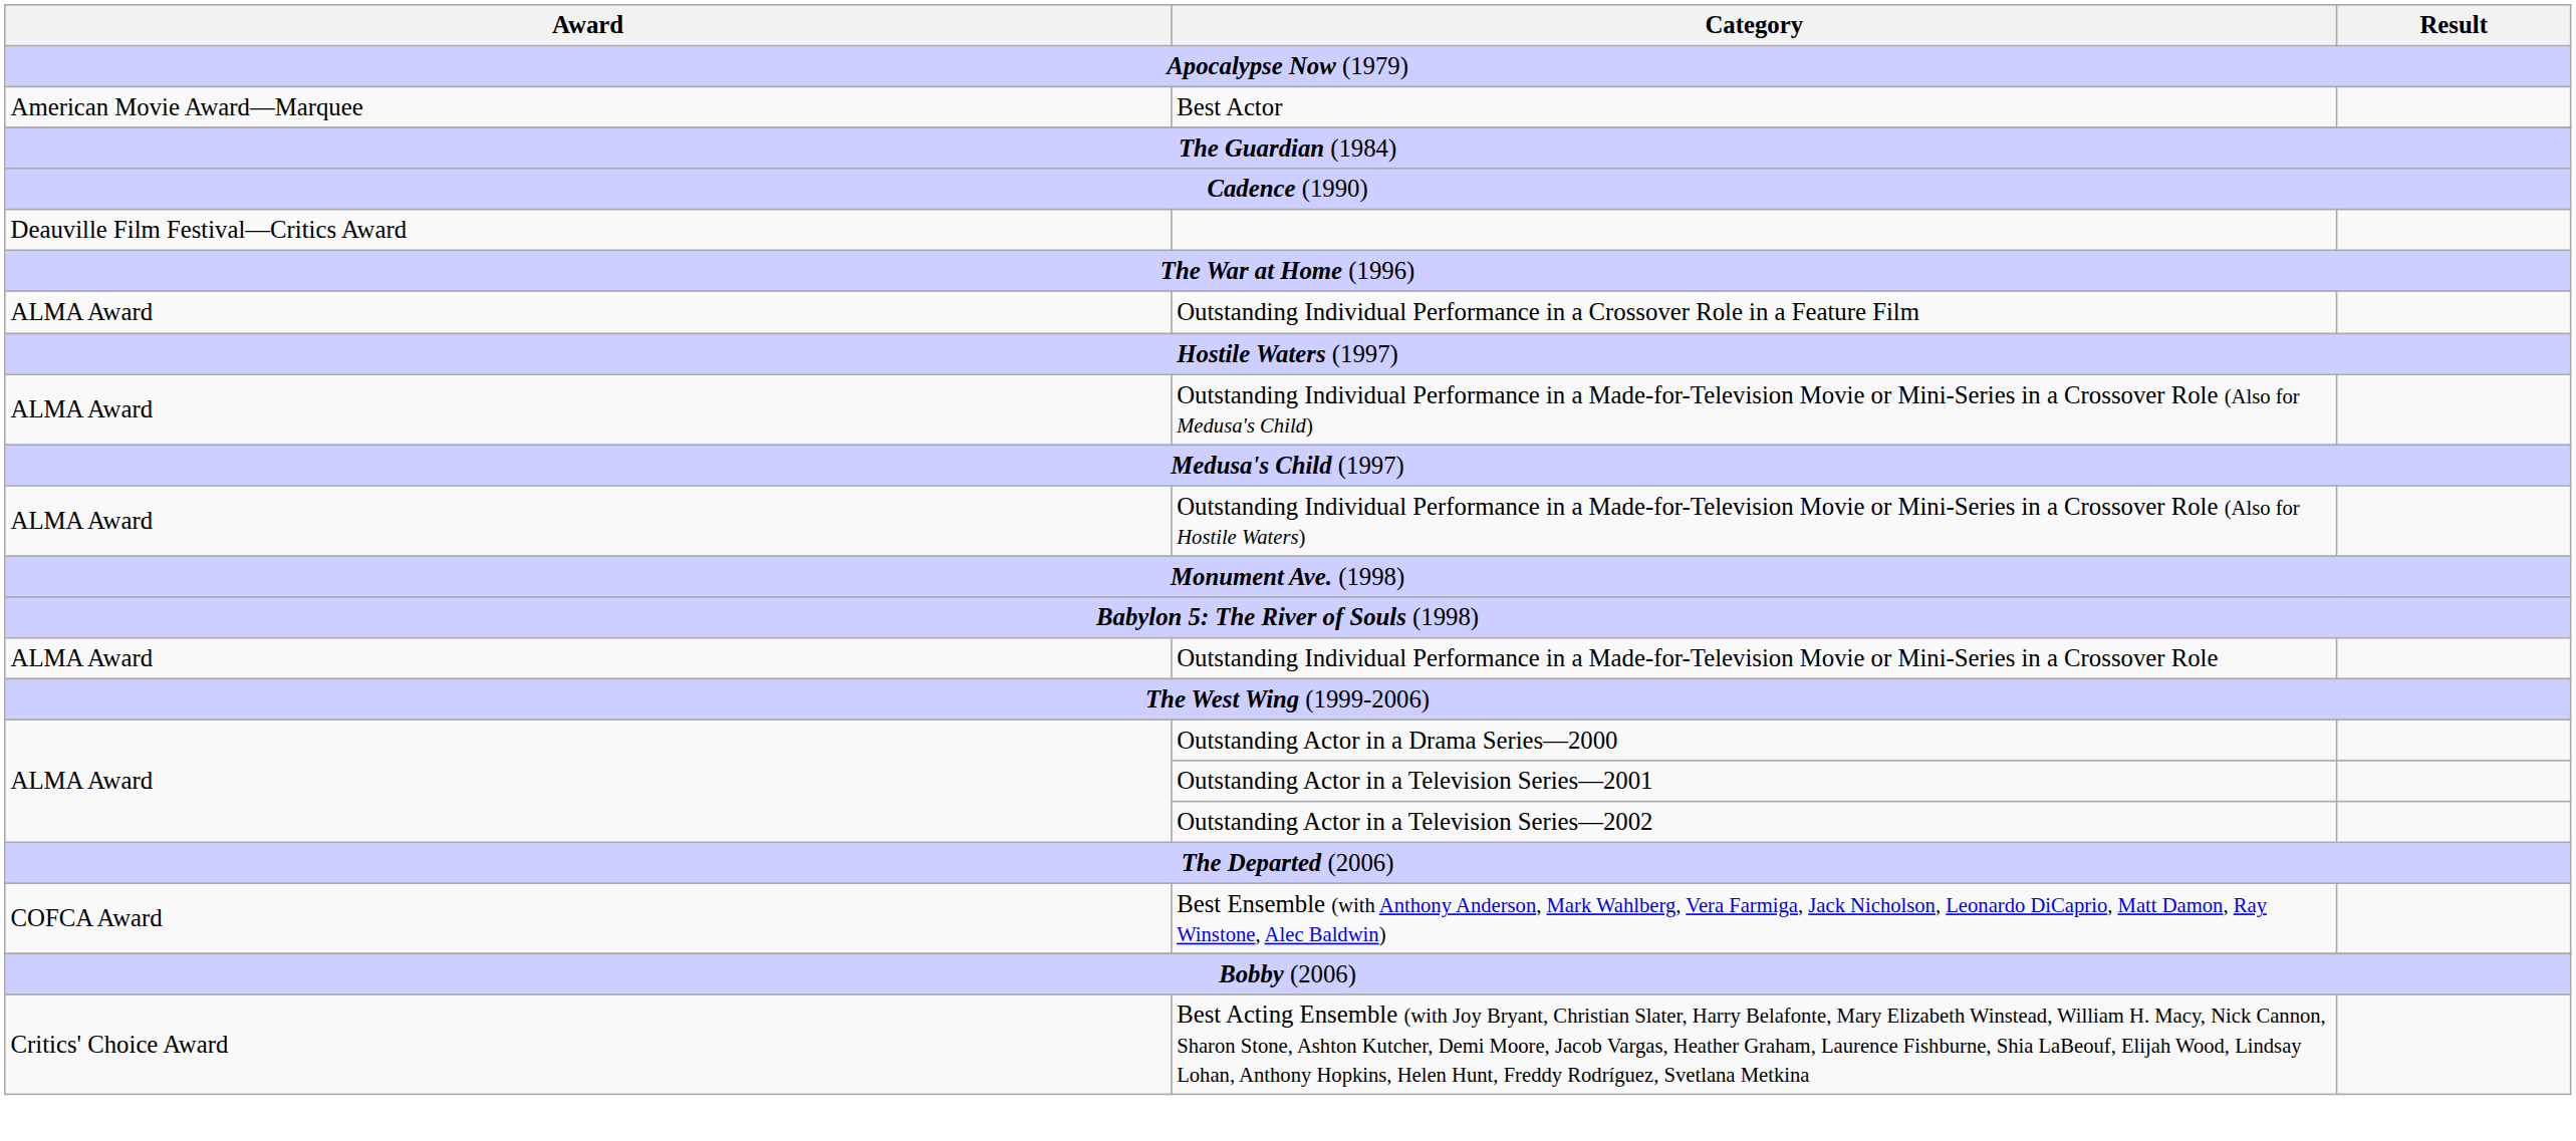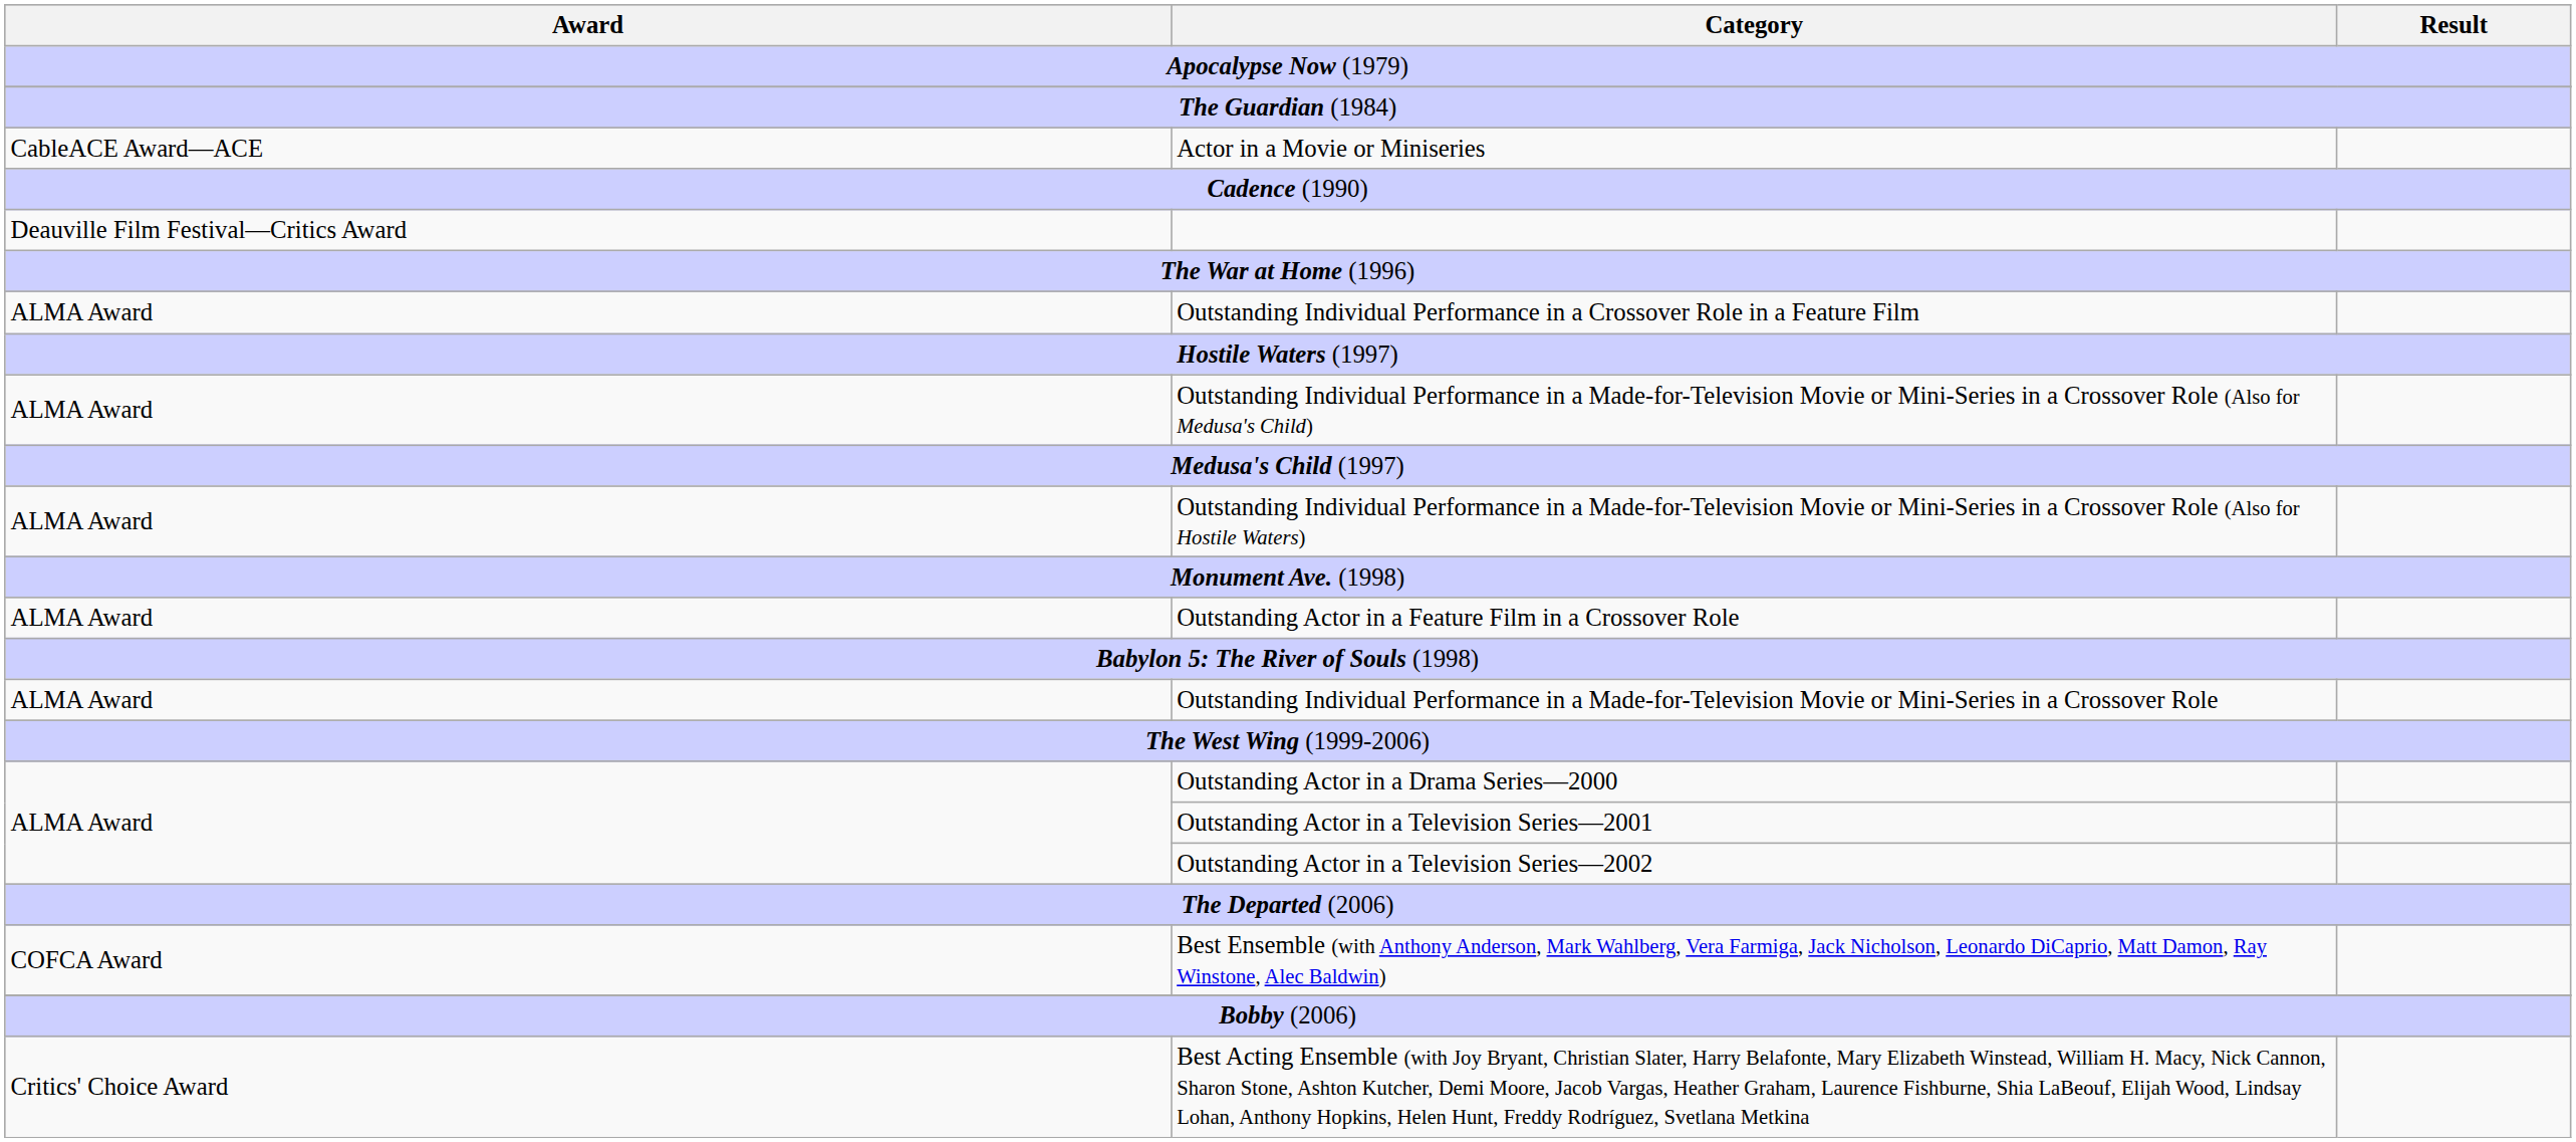 <table class="wikitable" style="font-size: 95%">
 <tr>
 <th width="25%">Award</th>
 <th width="25%">Category</th>
 <th width="5%">Result</th>
 </tr>
 <tr bgcolor=CCCFFF>
 <td colspan=3 align=center><strong><em>Apocalypse Now</em></strong> (1979)</td>
 </tr>
 <tr>
-<td>American Movie Award—Marquee</td>
-<td>Best Actor</td>
-<td></td>
-</tr>
-<tr>
 </tr>
 <tr bgcolor=CCCFFF>
 <td colspan=3 align=center><strong><em>The Guardian</em></strong> (1984)</td>
+</tr>
+<tr>
+<td>CableACE Award—ACE</td>
+<td>Actor in a Movie or Miniseries</td>
+<td></td>
 </tr>
 <tr bgcolor=CCCFFF>
 <td colspan=3 align=center><strong><em>Cadence</em></strong> (1990)</td>
 </tr>
 <tr>
 <td>Deauville Film Festival—Critics Award</td>
 <td></td>
 <td></td>
 </tr>
 <tr bgcolor=CCCFFF>
 <td colspan=3 align=center><strong><em>The War at Home</em></strong> (1996)</td>
 </tr>
 <tr>
 <td>ALMA Award</td>
 <td>Outstanding Individual Performance in a Crossover Role in a Feature Film</td>
 <td></td>
 </tr>
 <tr bgcolor=CCCFFF>
 <td colspan=3 align=center><strong><em>Hostile Waters</em></strong> (1997)</td>
 </tr>
 <tr>
 <td>ALMA Award</td>
 <td>Outstanding Individual Performance in a Made-for-Television Movie or Mini-Series in a Crossover Role <small>(Also for <em>Medusa's Child</em>)</small></td>
 <td></td>
 </tr>
 <tr bgcolor=CCCFFF>
 <td colspan=3 align=center><strong><em>Medusa's Child</em></strong> (1997)</td>
 </tr>
 <tr>
 <td>ALMA Award</td>
 <td>Outstanding Individual Performance in a Made-for-Television Movie or Mini-Series in a Crossover Role <small>(Also for <em>Hostile Waters</em>)</small></td>
 <td></td>
 </tr>
 <tr bgcolor=CCCFFF>
 <td colspan=3 align=center><strong><em>Monument Ave.</em></strong> (1998)</td>
+</tr>
+<tr>
+<td>ALMA Award</td>
+<td>Outstanding Actor in a Feature Film in a Crossover Role</td>
+<td></td>
 </tr>
 <tr bgcolor=CCCFFF>
 <td colspan=3 align=center><strong><em>Babylon 5: The River of Souls</em></strong> (1998)</td>
 </tr>
 <tr>
 <td>ALMA Award</td>
 <td>Outstanding Individual Performance in a Made-for-Television Movie or Mini-Series in a Crossover Role</td>
 <td></td>
 </tr>
 <tr bgcolor=CCCFFF>
 <td colspan=3 align=center><strong><em>The West Wing</em></strong> (1999-2006)</td>
 </tr>
 <tr>
 <td rowspan=3>ALMA Award</td>
 <td>Outstanding Actor in a Drama Series—2000</td>
 <td></td>
 </tr>
 <tr>
 <td>Outstanding Actor in a Television Series—2001</td>
 <td></td>
 </tr>
 <tr>
 <td>Outstanding Actor in a Television Series—2002</td>
 <td></td>
 </tr>
 <tr bgcolor=CCCFFF>
 <td colspan=3 align=center><strong><em>The Departed</em></strong> (2006)</td>
 </tr>
 <tr>
 <td>COFCA Award</td>
 <td>Best Ensemble <small>(with <a href='#'>Anthony Anderson</a>, <a href='#'>Mark Wahlberg</a>, <a href='#'>Vera Farmiga</a>, <a href='#'>Jack Nicholson</a>, <a href='#'>Leonardo DiCaprio</a>, <a href='#'>Matt Damon</a>, <a href='#'>Ray Winstone</a>, <a href='#'>Alec Baldwin</a>)</small></td>
 <td></td>
 </tr>
 <tr>
 </tr>
 <tr bgcolor=CCCFFF>
 <td colspan=3 align=center><strong><em>Bobby</em></strong> (2006)</td>
 </tr>
 <tr>
 <td>Critics' Choice Award</td>
 <td>Best Acting Ensemble <small>(with Joy Bryant, Christian Slater, Harry Belafonte, Mary Elizabeth Winstead, William H. Macy, Nick Cannon, Sharon Stone, Ashton Kutcher, Demi Moore, Jacob Vargas, Heather Graham, Laurence Fishburne, Shia LaBeouf, Elijah Wood, Lindsay Lohan, Anthony Hopkins, Helen Hunt, Freddy Rodríguez, Svetlana Metkina</small></td>
 <td></td>
 </tr>
 </table>
